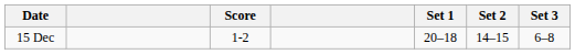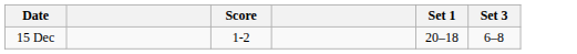 <table class="wikitable" style="text-align: center; font-size:90% ">
 <tr>
 <th width="60">Date</th>
 <th align="right" width="150"></th>
 <th width="60">Score</th>
 <th align="left" width="150"></th>
 <th width="50">Set 1</th>
-<th width="50">Set 2</th>
 <th width="50">Set 3</th>
 </tr>
 <tr>
 <td>15 Dec</td>
 <td align=right></td>
 <td align=center>1-2</td>
 <td align=left></td>
 <td>20–18</td>
-<td>14–15</td>
 <td>6–8</td>
 </tr>
 </table>
